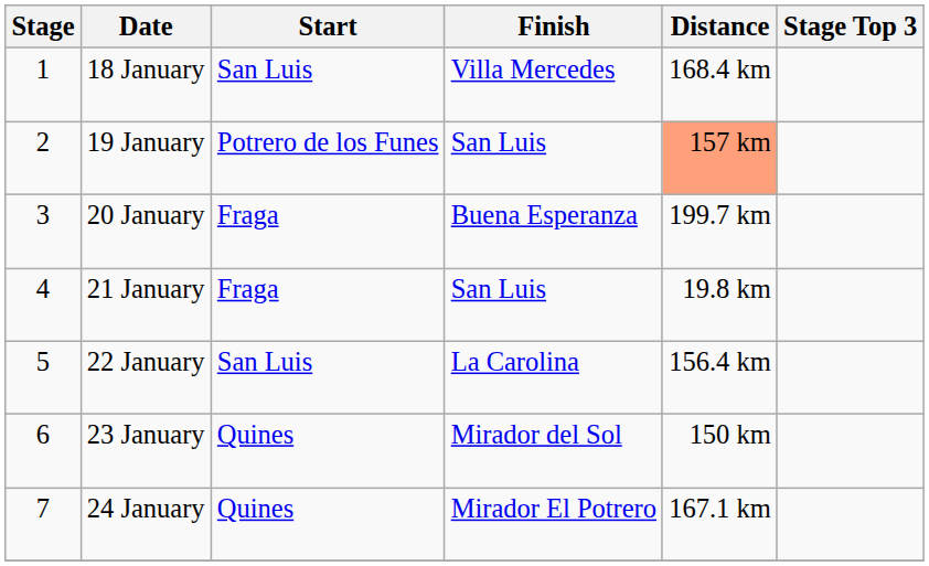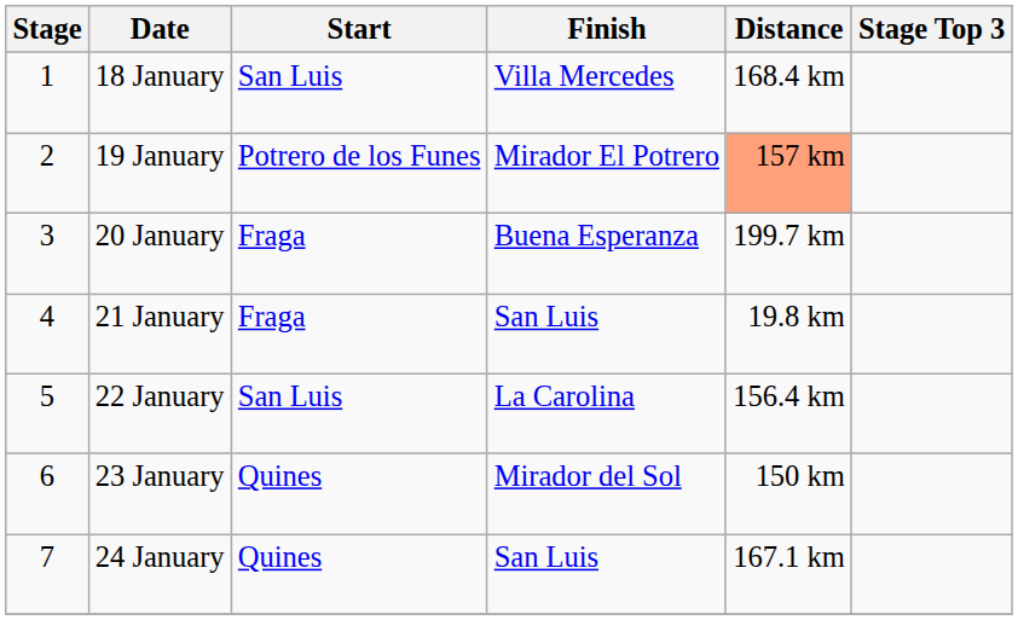 <table class="wikitable">
 <tr>
 <th>Stage</th>
 <th>Date</th>
 <th>Start</th>
 <th>Finish</th>
 <th>Distance</th>
 <th>Stage Top 3</th>
 </tr>
 <tr valign=top>
 <td align=center>1</td>
 <td>18 January</td>
 <td><a href='#'>San Luis</a></td>
 <td><a href='#'>Villa Mercedes</a></td>
 <td align=right>168.4 km</td>
 <td> <br>  <br> </td>
 </tr>
 <tr valign=top>
 <td align=center>2</td>
 <td>19 January</td>
 <td><a href='#'>Potrero de los Funes</a></td>
-<td><a href='#'>San Luis</a></td>
+<td><a href='#'>Mirador El Potrero</a></td>
 <td align=right style="background: lightsalmon;">157 km</td>
 <td> <br>  <br> </td>
 </tr>
 <tr valign=top>
 <td align=center>3</td>
 <td>20 January</td>
 <td><a href='#'>Fraga</a></td>
 <td><a href='#'>Buena Esperanza</a></td>
 <td align=right>199.7 km</td>
 <td><br>  <br> </td>
 </tr>
 <tr valign=top>
 <td align=center>4</td>
 <td>21 January</td>
 <td><a href='#'>Fraga</a></td>
 <td><a href='#'>San Luis</a></td>
 <td align=right>19.8 km</td>
 <td> <br>  <br> </td>
 </tr>
 <tr valign=top>
 <td align=center>5</td>
 <td>22 January</td>
 <td><a href='#'>San Luis</a></td>
 <td><a href='#'>La Carolina</a></td>
 <td align=right>156.4 km</td>
 <td> <br>  <br> </td>
 </tr>
 <tr valign=top>
 <td align=center>6</td>
 <td>23 January</td>
 <td><a href='#'>Quines</a></td>
 <td><a href='#'>Mirador del Sol</a></td>
 <td align=right>150 km</td>
 <td> <br>  <br> </td>
 </tr>
 <tr valign=top>
 <td align=center>7</td>
 <td>24 January</td>
 <td><a href='#'>Quines</a></td>
-<td><a href='#'>Mirador El Potrero</a></td>
+<td><a href='#'>San Luis</a></td>
 <td align=right>167.1 km</td>
 <td> <br>  <br> </td>
 </tr>
 <tr valign=top>
 </tr>
 </table>
